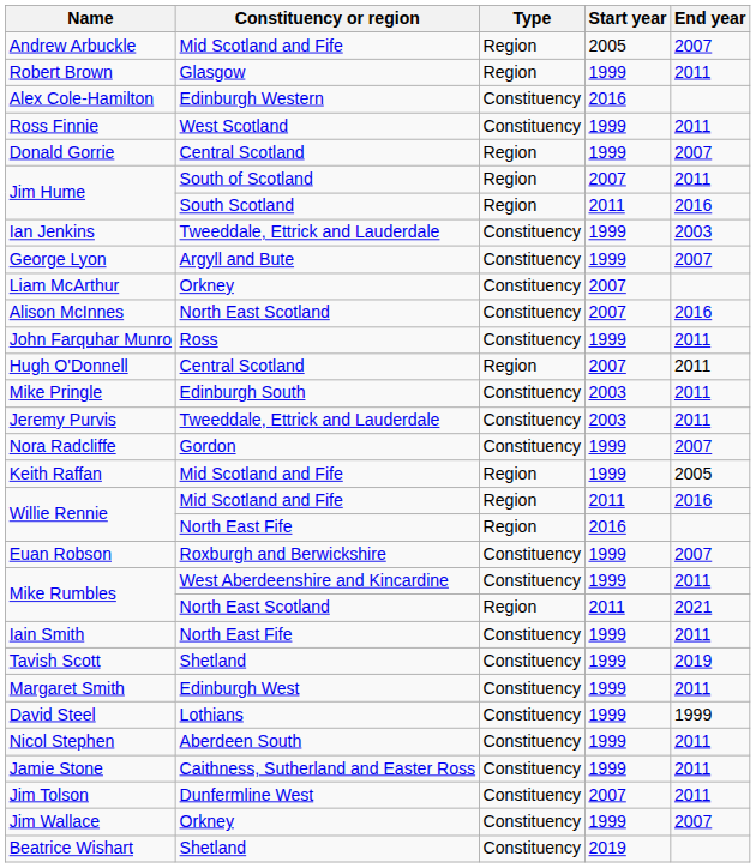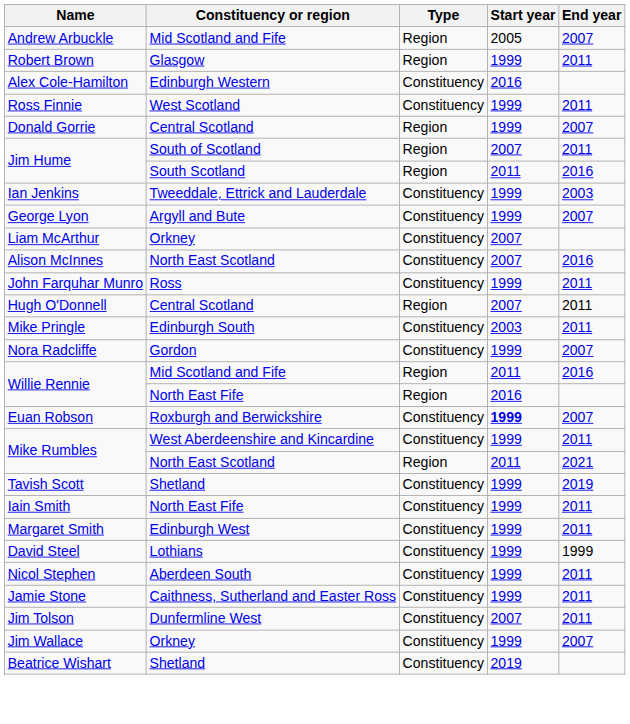 <table class="wikitable sortable">
 <tr>
 <th>Name</th>
 <th>Constituency or region</th>
 <th>Type</th>
 <th>Start year</th>
 <th>End year</th>
 </tr>
 <tr>
 <td data-sort-value="Arbuckle, Andrew"><a href='#'>Andrew Arbuckle</a></td>
 <td><a href='#'>Mid Scotland and Fife</a></td>
 <td>Region</td>
 <td>2005</td>
 <td><a href='#'>2007</a></td>
 </tr>
 <tr>
 <td data-sort-value="Brown, Robert"><a href='#'>Robert Brown</a></td>
 <td><a href='#'>Glasgow</a></td>
 <td>Region</td>
 <td><a href='#'>1999</a></td>
 <td><a href='#'>2011</a></td>
 </tr>
 <tr>
 <td data-sort-value="Cole-Hamilton, Alex"><a href='#'>Alex Cole-Hamilton</a></td>
 <td><a href='#'>Edinburgh Western</a></td>
 <td>Constituency</td>
 <td><a href='#'>2016</a></td>
 <td></td>
 </tr>
 <tr>
 <td data-sort-value="Finnie, Ross"><a href='#'>Ross Finnie</a></td>
 <td><a href='#'>West Scotland</a></td>
 <td>Constituency</td>
 <td><a href='#'>1999</a></td>
 <td><a href='#'>2011</a></td>
 </tr>
 <tr>
 <td data-sort-value="Gorrie, Donald"><a href='#'>Donald Gorrie</a></td>
 <td><a href='#'>Central Scotland</a></td>
 <td>Region</td>
 <td><a href='#'>1999</a></td>
 <td><a href='#'>2007</a></td>
 </tr>
 <tr>
 <td rowspan="2" data-sort-value="Hume, Jim"><a href='#'>Jim Hume</a></td>
 <td><a href='#'>South of Scotland</a></td>
 <td>Region</td>
 <td><a href='#'>2007</a></td>
 <td><a href='#'>2011</a></td>
 </tr>
 <tr>
 <td><a href='#'>South Scotland</a></td>
 <td>Region</td>
 <td><a href='#'>2011</a></td>
 <td><a href='#'>2016</a></td>
 </tr>
 <tr>
 <td data-sort-value="Jenkins, Ian"><a href='#'>Ian Jenkins</a></td>
 <td><a href='#'>Tweeddale, Ettrick and Lauderdale</a></td>
 <td>Constituency</td>
 <td><a href='#'>1999</a></td>
 <td><a href='#'>2003</a></td>
 </tr>
 <tr>
 <td data-sort-value="Lyon, George"><a href='#'>George Lyon</a></td>
 <td><a href='#'>Argyll and Bute</a></td>
 <td>Constituency</td>
 <td><a href='#'>1999</a></td>
 <td><a href='#'>2007</a></td>
 </tr>
 <tr>
 <td data-sort-value="McArthur, Liam"><a href='#'>Liam McArthur</a></td>
 <td><a href='#'>Orkney</a></td>
 <td>Constituency</td>
 <td><a href='#'>2007</a></td>
 <td></td>
 </tr>
 <tr>
 <td data-sort-value="McInnes, Alison"><a href='#'>Alison McInnes</a></td>
 <td><a href='#'>North East Scotland</a></td>
 <td>Constituency</td>
 <td><a href='#'>2007</a></td>
 <td><a href='#'>2016</a></td>
 </tr>
 <tr>
 <td data-sort-value="Munro, John Farquhar"><a href='#'>John Farquhar Munro</a></td>
 <td><a href='#'>Ross</a></td>
 <td>Constituency</td>
 <td><a href='#'>1999</a></td>
 <td><a href='#'>2011</a></td>
 </tr>
 <tr>
 <td data-sort-value="O'Donnell, Hugh"><a href='#'>Hugh O'Donnell</a></td>
 <td><a href='#'>Central Scotland</a></td>
 <td>Region</td>
 <td><a href='#'>2007</a></td>
 <td>2011</td>
 </tr>
 <tr>
 <td data-sort-value="Pringle, Mike"><a href='#'>Mike Pringle</a></td>
 <td><a href='#'>Edinburgh South</a></td>
 <td>Constituency</td>
 <td><a href='#'>2003</a></td>
 <td><a href='#'>2011</a></td>
 </tr>
 <tr>
-<td data-sort-value="Purvis, Jeremy"><a href='#'>Jeremy Purvis</a></td>
-<td><a href='#'>Tweeddale, Ettrick and Lauderdale</a></td>
-<td>Constituency</td>
-<td><a href='#'>2003</a></td>
-<td><a href='#'>2011</a></td>
-</tr>
-<tr>
 <td data-sort-value="Radcliffe, Nora"><a href='#'>Nora Radcliffe</a></td>
 <td><a href='#'>Gordon</a></td>
 <td>Constituency</td>
 <td><a href='#'>1999</a></td>
 <td><a href='#'>2007</a></td>
-</tr>
-<tr>
-<td data-sort-value="Raffan, Keith"><a href='#'>Keith Raffan</a></td>
-<td><a href='#'>Mid Scotland and Fife</a></td>
-<td>Region</td>
-<td><a href='#'>1999</a></td>
-<td>2005</td>
 </tr>
 <tr>
 <td rowspan="2" data-sort-value="Rennie, Willie"><a href='#'>Willie Rennie</a></td>
 <td><a href='#'>Mid Scotland and Fife</a></td>
 <td>Region</td>
 <td><a href='#'>2011</a></td>
 <td><a href='#'>2016</a></td>
 </tr>
 <tr>
 <td><a href='#'>North East Fife</a></td>
 <td>Region</td>
 <td><a href='#'>2016</a></td>
 <td></td>
 </tr>
 <tr>
 <td data-sort-value="Robson, Euan"><a href='#'>Euan Robson</a></td>
 <td><a href='#'>Roxburgh and Berwickshire</a></td>
 <td>Constituency</td>
-<td><a href='#'>1999</a></td>
+<td><strong><a href='#'>1999</a></strong></td>
 <td><a href='#'>2007</a></td>
 </tr>
 <tr>
 <td rowspan="2" data-sort-value="Rumbles, Mike"><a href='#'>Mike Rumbles</a></td>
 <td><a href='#'>West Aberdeenshire and Kincardine</a></td>
 <td>Constituency</td>
 <td><a href='#'>1999</a></td>
 <td><a href='#'>2011</a></td>
 </tr>
 <tr>
 <td><a href='#'>North East Scotland</a></td>
 <td>Region</td>
 <td><a href='#'>2011</a></td>
 <td><a href='#'>2021</a></td>
 </tr>
 <tr>
+<td data-sort-value="Scott, Tavish"><a href='#'>Tavish Scott</a></td>
+<td><a href='#'>Shetland</a></td>
+<td>Constituency</td>
+<td><a href='#'>1999</a></td>
+<td><a href='#'>2019</a></td>
+</tr>
+<tr>
 <td data-sort-value="Smith, Iain"><a href='#'>Iain Smith</a></td>
 <td><a href='#'>North East Fife</a></td>
 <td>Constituency</td>
 <td><a href='#'>1999</a></td>
 <td><a href='#'>2011</a></td>
-</tr>
-<tr>
-<td data-sort-value="Scott, Tavish"><a href='#'>Tavish Scott</a></td>
-<td><a href='#'>Shetland</a></td>
-<td>Constituency</td>
-<td><a href='#'>1999</a></td>
-<td><a href='#'>2019</a></td>
 </tr>
 <tr>
 <td data-sort-value="Smith, Margaret"><a href='#'>Margaret Smith</a></td>
 <td><a href='#'>Edinburgh West</a></td>
 <td>Constituency</td>
 <td><a href='#'>1999</a></td>
 <td><a href='#'>2011</a></td>
 </tr>
 <tr>
 <td data-sort-value="Steel, David"><a href='#'>David Steel</a></td>
 <td><a href='#'>Lothians</a></td>
 <td>Constituency</td>
 <td><a href='#'>1999</a></td>
 <td>1999</td>
 </tr>
 <tr>
 <td data-sort-value="Stephen, Nicol"><a href='#'>Nicol Stephen</a></td>
 <td><a href='#'>Aberdeen South</a></td>
 <td>Constituency</td>
 <td><a href='#'>1999</a></td>
 <td><a href='#'>2011</a></td>
 </tr>
 <tr>
 <td data-sort-value="Stone, Jamie"><a href='#'>Jamie Stone</a></td>
 <td><a href='#'>Caithness, Sutherland and Easter Ross</a></td>
 <td>Constituency</td>
 <td><a href='#'>1999</a></td>
 <td><a href='#'>2011</a></td>
 </tr>
 <tr>
 <td data-sort-value="Tolson, Jim"><a href='#'>Jim Tolson</a></td>
 <td><a href='#'>Dunfermline West</a></td>
 <td>Constituency</td>
 <td><a href='#'>2007</a></td>
 <td><a href='#'>2011</a></td>
 </tr>
 <tr>
 <td data-sort-value="Wallace, Jim"><a href='#'>Jim Wallace</a></td>
 <td><a href='#'>Orkney</a></td>
 <td>Constituency</td>
 <td><a href='#'>1999</a></td>
 <td><a href='#'>2007</a></td>
 </tr>
 <tr>
 <td data-sort-value="Wishart, Beatrice"><a href='#'>Beatrice Wishart</a></td>
 <td><a href='#'>Shetland</a></td>
 <td>Constituency</td>
 <td><a href='#'>2019</a></td>
 <td></td>
 </tr>
 </table>
